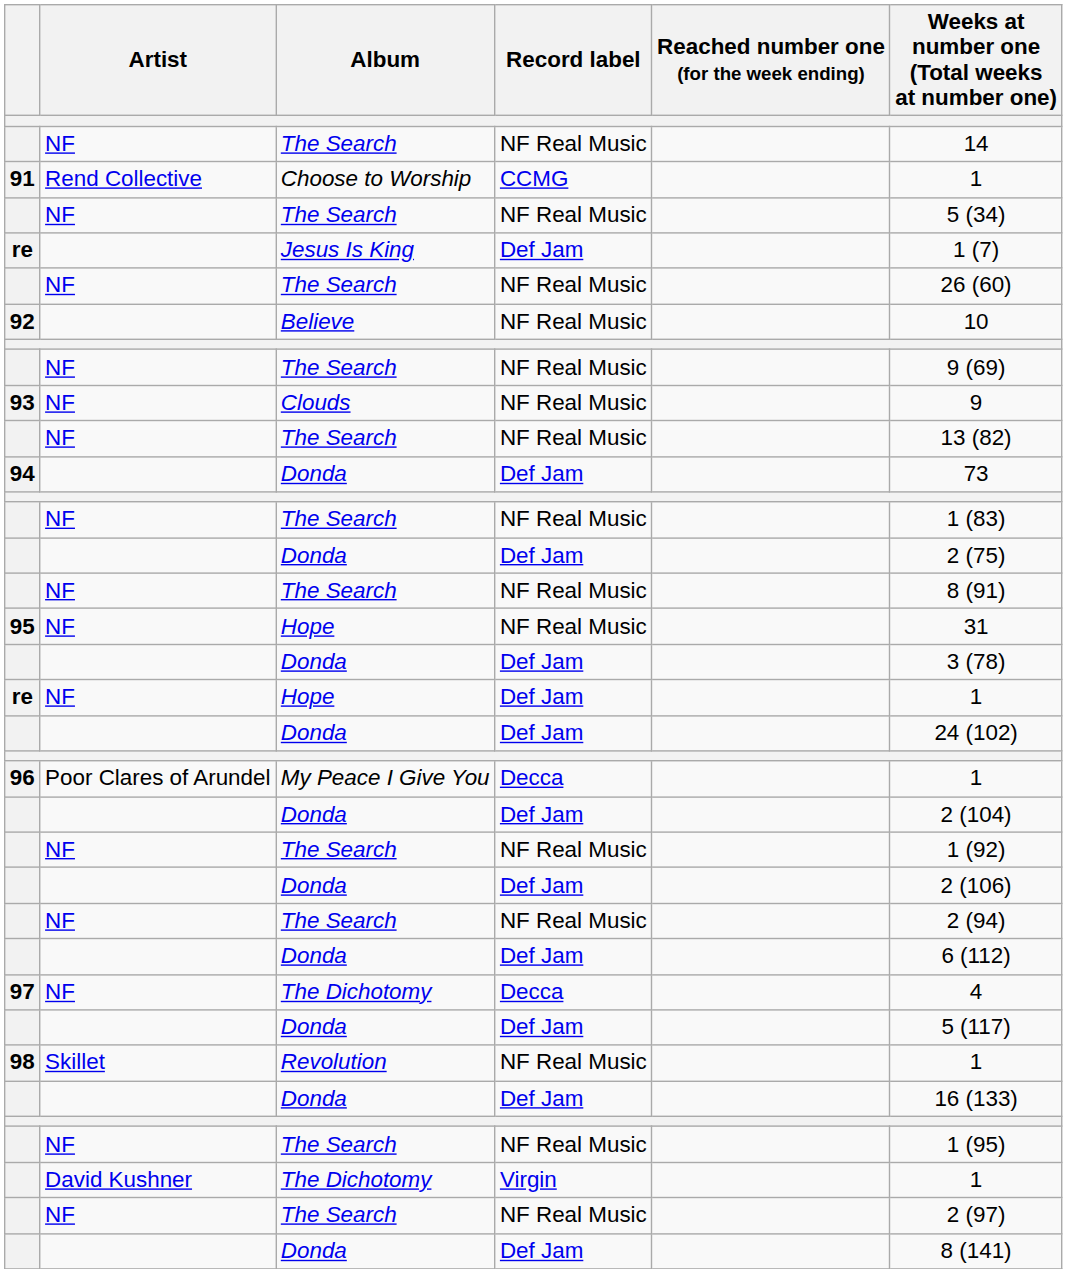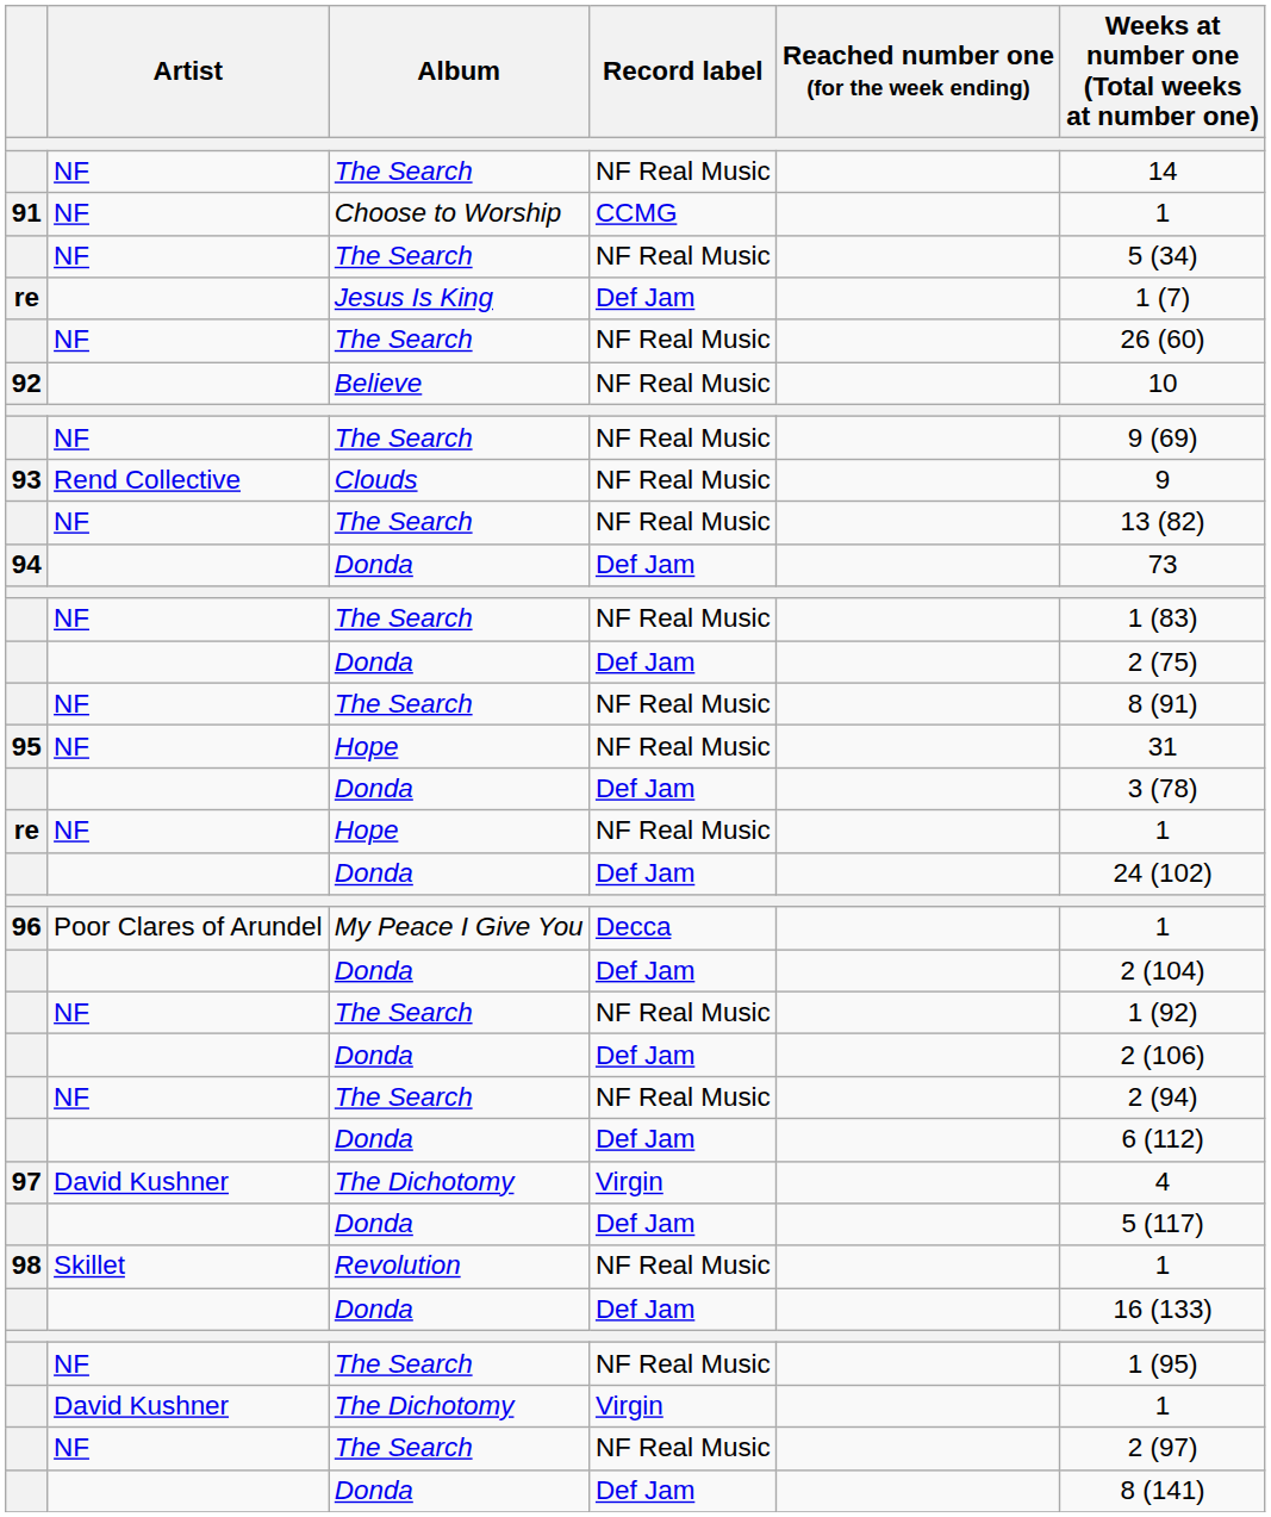 <table class="wikitable plainrowheaders sortable">
 <tr>
 <th scope=col></th>
 <th scope=col>Artist</th>
 <th scope=col>Album</th>
 <th scope=col>Record label</th>
 <th scope=col>Reached number one<br><small>(for the week ending)</small></th>
 <th scope=col>Weeks at<br>number one<br>(Total weeks<br>at number one)</th>
 </tr>
 <tr class=unsortable>
 <th scope=row style="text-align:center;" colspan=6></th>
 </tr>
 <tr>
 <th scope=row style="text-align:center;"></th>
 <td><a href='#'>NF</a></td>
 <td><em><a href='#'>The Search</a></em></td>
 <td>NF Real Music</td>
 <td></td>
 <td align=center>14</td>
 </tr>
 <tr>
 <th scope=row style="text-align:center;">91</th>
-<td><a href='#'>Rend Collective</a></td>
+<td><a href='#'>NF</a></td>
 <td><em>Choose to Worship</em></td>
 <td><a href='#'>CCMG</a></td>
 <td></td>
 <td align=center>1</td>
 </tr>
 <tr>
 <th scope=row style="text-align:center;"></th>
 <td><a href='#'>NF</a></td>
 <td><em><a href='#'>The Search</a></em></td>
 <td>NF Real Music</td>
 <td></td>
 <td align=center>5 (34)</td>
 </tr>
 <tr>
 <th scope=row style="text-align:center;">re</th>
 <td></td>
 <td><em><a href='#'>Jesus Is King</a></em></td>
 <td><a href='#'>Def Jam</a></td>
 <td></td>
 <td align=center>1 (7)</td>
 </tr>
 <tr>
 <th scope=row style="text-align:center;"></th>
 <td><a href='#'>NF</a></td>
 <td><em><a href='#'>The Search</a></em></td>
 <td>NF Real Music</td>
 <td></td>
 <td align=center>26 (60)</td>
 </tr>
 <tr>
 <th scope=row style="text-align:center;">92</th>
 <td></td>
 <td><em><a href='#'>Believe</a></em></td>
 <td>NF Real Music</td>
 <td></td>
 <td align=center>10</td>
 </tr>
 <tr>
 <th scope=row style="text-align:center;" colspan=6></th>
 </tr>
 <tr>
 <th scope=row style="text-align:center;"></th>
 <td><a href='#'>NF</a></td>
 <td><em><a href='#'>The Search</a></em></td>
 <td>NF Real Music</td>
 <td></td>
 <td align=center>9 (69)</td>
 </tr>
 <tr>
 <th scope=row style="text-align:center;">93</th>
-<td><a href='#'>NF</a></td>
+<td><a href='#'>Rend Collective</a></td>
 <td><em><a href='#'>Clouds</a></em></td>
 <td>NF Real Music</td>
 <td></td>
 <td align=center>9</td>
 </tr>
 <tr>
 <th scope=row style="text-align:center;"></th>
 <td><a href='#'>NF</a></td>
 <td><em><a href='#'>The Search</a></em></td>
 <td>NF Real Music</td>
 <td></td>
 <td align=center>13 (82)</td>
 </tr>
 <tr>
 <th scope=row style="text-align:center;">94</th>
 <td></td>
 <td><em><a href='#'>Donda</a></em></td>
 <td><a href='#'>Def Jam</a></td>
 <td></td>
 <td align=center>73</td>
 </tr>
 <tr>
 <th scope=row style="text-align:center;" colspan=6></th>
 </tr>
 <tr>
 <th scope=row style="text-align:center;"></th>
 <td><a href='#'>NF</a></td>
 <td><em><a href='#'>The Search</a></em></td>
 <td>NF Real Music</td>
 <td></td>
 <td align=center>1 (83)</td>
 </tr>
 <tr>
 <th scope=row style="text-align:center;"></th>
 <td></td>
 <td><em><a href='#'>Donda</a></em></td>
 <td><a href='#'>Def Jam</a></td>
 <td></td>
 <td align=center>2 (75)</td>
 </tr>
 <tr>
 <th scope=row style="text-align:center;"></th>
 <td><a href='#'>NF</a></td>
 <td><em><a href='#'>The Search</a></em></td>
 <td>NF Real Music</td>
 <td></td>
 <td align=center>8 (91)</td>
 </tr>
 <tr>
 <th scope=row style="text-align:center;">95</th>
 <td><a href='#'>NF</a></td>
 <td><em><a href='#'>Hope</a></em></td>
 <td>NF Real Music</td>
 <td></td>
 <td align=center>31</td>
 </tr>
 <tr>
 <th scope=row style="text-align:center;"></th>
 <td></td>
 <td><em><a href='#'>Donda</a></em></td>
 <td><a href='#'>Def Jam</a></td>
 <td></td>
 <td align=center>3 (78)</td>
 </tr>
 <tr>
 <th scope=row style="text-align:center;">re</th>
 <td><a href='#'>NF</a></td>
 <td><em><a href='#'>Hope</a></em></td>
-<td><a href='#'>Def Jam</a></td>
+<td>NF Real Music</td>
 <td></td>
 <td align=center>1</td>
 </tr>
 <tr>
 <th scope=row style="text-align:center;"></th>
 <td></td>
 <td><em><a href='#'>Donda</a></em></td>
 <td><a href='#'>Def Jam</a></td>
 <td></td>
 <td align=center>24 (102)</td>
 </tr>
 <tr>
 <th scope=row style="text-align:center;" colspan=6></th>
 </tr>
 <tr>
 <th scope=row style="text-align:center;">96</th>
 <td>Poor Clares of Arundel</td>
 <td><em>My Peace I Give You</em></td>
 <td><a href='#'>Decca</a></td>
 <td></td>
 <td align=center>1</td>
 </tr>
 <tr>
 <th scope=row style="text-align:center;"></th>
 <td></td>
 <td><em><a href='#'>Donda</a></em></td>
 <td><a href='#'>Def Jam</a></td>
 <td></td>
 <td align=center>2 (104)</td>
 </tr>
 <tr>
 <th scope=row style="text-align:center;"></th>
 <td><a href='#'>NF</a></td>
 <td><em><a href='#'>The Search</a></em></td>
 <td>NF Real Music</td>
 <td></td>
 <td align=center>1 (92)</td>
 </tr>
 <tr>
 <th scope=row style="text-align:center;"></th>
 <td></td>
 <td><em><a href='#'>Donda</a></em></td>
 <td><a href='#'>Def Jam</a></td>
 <td></td>
 <td align=center>2 (106)</td>
 </tr>
 <tr>
 <th scope=row style="text-align:center;"></th>
 <td><a href='#'>NF</a></td>
 <td><em><a href='#'>The Search</a></em></td>
 <td>NF Real Music</td>
 <td></td>
 <td align=center>2 (94)</td>
 </tr>
 <tr>
 <th scope=row style="text-align:center;"></th>
 <td></td>
 <td><em><a href='#'>Donda</a></em></td>
 <td><a href='#'>Def Jam</a></td>
 <td></td>
 <td align=center>6 (112)</td>
 </tr>
 <tr>
 <th scope=row style="text-align:center;">97</th>
-<td><a href='#'>NF</a></td>
+<td><a href='#'>David Kushner</a></td>
 <td><em><a href='#'>The Dichotomy</a></em></td>
-<td><a href='#'>Decca</a></td>
+<td><a href='#'>Virgin</a></td>
 <td></td>
 <td align=center>4</td>
 </tr>
 <tr>
 <th scope=row style="text-align:center;"></th>
 <td></td>
 <td><em><a href='#'>Donda</a></em></td>
 <td><a href='#'>Def Jam</a></td>
 <td></td>
 <td align=center>5 (117)</td>
 </tr>
 <tr>
 <th scope=row style="text-align:center;">98</th>
 <td><a href='#'>Skillet</a></td>
 <td><em><a href='#'>Revolution</a></em></td>
 <td>NF Real Music</td>
 <td></td>
 <td align=center>1</td>
 </tr>
 <tr>
 <th scope=row style="text-align:center;"></th>
 <td></td>
 <td><em><a href='#'>Donda</a></em></td>
 <td><a href='#'>Def Jam</a></td>
 <td></td>
 <td align=center>16 (133)</td>
 </tr>
 <tr>
 <th scope=row style="text-align:center;" colspan=6></th>
 </tr>
 <tr>
 <th scope=row style="text-align:center;"></th>
 <td><a href='#'>NF</a></td>
 <td><em><a href='#'>The Search</a></em></td>
 <td>NF Real Music</td>
 <td></td>
 <td align=center>1 (95)</td>
 </tr>
 <tr>
 <th scope=row style="text-align:center;"></th>
 <td><a href='#'>David Kushner</a></td>
 <td><em><a href='#'>The Dichotomy</a></em></td>
 <td><a href='#'>Virgin</a></td>
 <td></td>
 <td align=center>1</td>
 </tr>
 <tr>
 <th scope=row style="text-align:center;"></th>
 <td><a href='#'>NF</a></td>
 <td><em><a href='#'>The Search</a></em></td>
 <td>NF Real Music</td>
 <td></td>
 <td align=center>2 (97)</td>
 </tr>
 <tr>
 <th scope=row style="text-align:center;"></th>
 <td></td>
 <td><em><a href='#'>Donda</a></em></td>
 <td><a href='#'>Def Jam</a></td>
 <td></td>
 <td align=center>8 (141)</td>
 </tr>
 </table>
